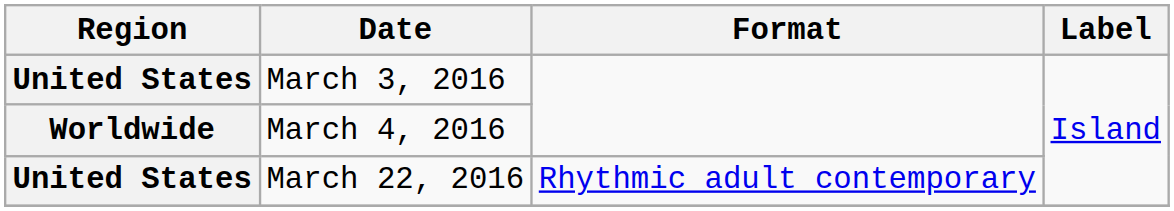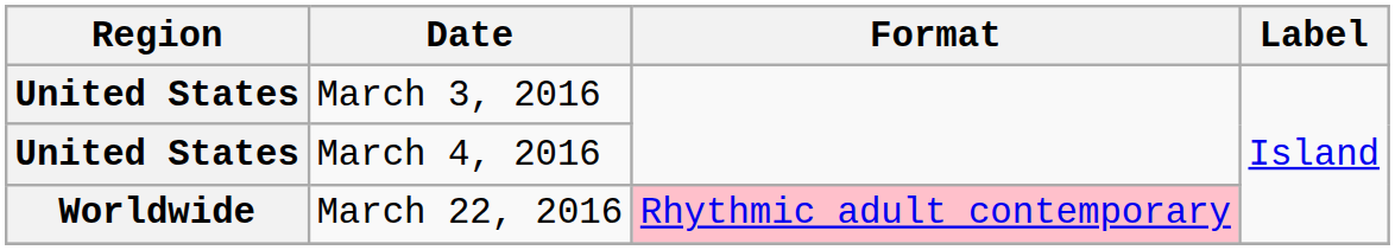 <table class="wikitable plainrowheaders">
 <tr>
 <th>Region</th>
 <th>Date</th>
 <th>Format</th>
 <th>Label</th>
 </tr>
 <tr>
 <th scope="row">United States</th>
 <td>March 3, 2016</td>
 <td rowspan="2"></td>
 <td rowspan="3"><a href='#'>Island</a></td>
 </tr>
 <tr>
-<th scope="row">Worldwide</th>
+<th scope="row">United States</th>
 <td>March 4, 2016</td>
 </tr>
 <tr>
-<th scope="row">United States</th>
+<th scope="row">Worldwide</th>
 <td>March 22, 2016</td>
-<td><a href='#'>Rhythmic adult contemporary</a></td>
+<td style="background: pink;"><a href='#'>Rhythmic adult contemporary</a></td>
 </tr>
 <tr>
 </tr>
 </table>
